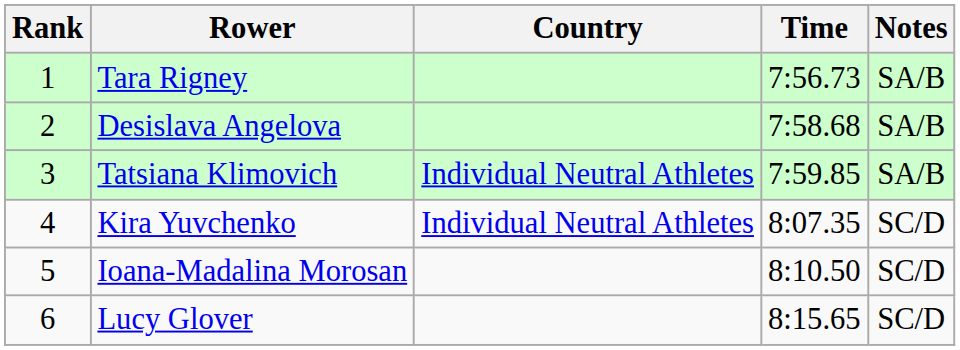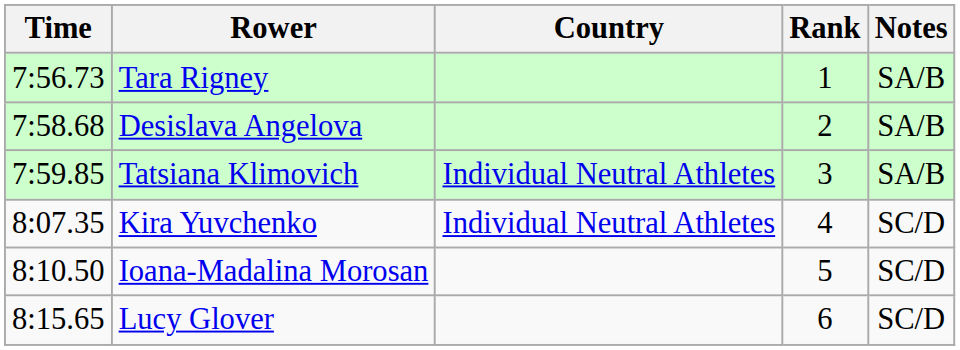 <table class="wikitable" style="text-align:center">
 <tr>
-<th>Rank</th>
+<th>Time</th>
 <th>Rower</th>
 <th>Country</th>
-<th>Time</th>
+<th>Rank</th>
 <th>Notes</th>
 </tr>
 <tr bgcolor=ccffcc>
-<td>1</td>
+<td>7:56.73</td>
 <td align="left"><a href='#'>Tara Rigney</a></td>
 <td align="left"></td>
-<td>7:56.73</td>
+<td>1</td>
 <td>SA/B</td>
 </tr>
 <tr bgcolor=ccffcc>
-<td>2</td>
+<td>7:58.68</td>
 <td align="left"><a href='#'>Desislava Angelova</a></td>
 <td align="left"></td>
-<td>7:58.68</td>
+<td>2</td>
 <td>SA/B</td>
 </tr>
 <tr bgcolor=ccffcc>
-<td>3</td>
+<td>7:59.85</td>
 <td align="left"><a href='#'>Tatsiana Klimovich</a></td>
 <td align="left"><a href='#'>Individual Neutral Athletes</a></td>
-<td>7:59.85</td>
+<td>3</td>
 <td>SA/B</td>
 </tr>
 <tr>
-<td>4</td>
+<td>8:07.35</td>
 <td align="left"><a href='#'>Kira Yuvchenko</a></td>
 <td align="left"><a href='#'>Individual Neutral Athletes</a></td>
-<td>8:07.35</td>
+<td>4</td>
 <td>SC/D</td>
 </tr>
 <tr>
-<td>5</td>
+<td>8:10.50</td>
 <td align="left"><a href='#'>Ioana-Madalina Morosan</a></td>
 <td align="left"></td>
-<td>8:10.50</td>
+<td>5</td>
 <td>SC/D</td>
 </tr>
 <tr>
-<td>6</td>
+<td>8:15.65</td>
 <td align="left"><a href='#'>Lucy Glover</a></td>
 <td align="left"></td>
-<td>8:15.65</td>
+<td>6</td>
 <td>SC/D</td>
 </tr>
 </table>
